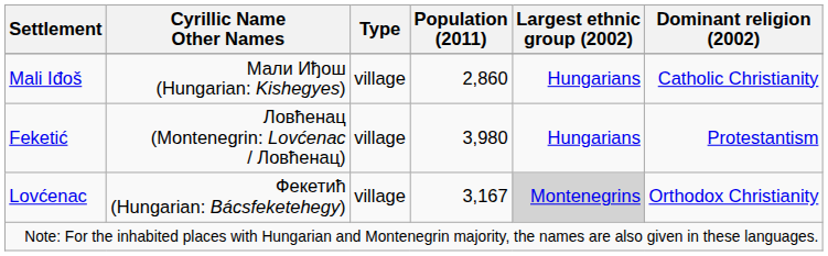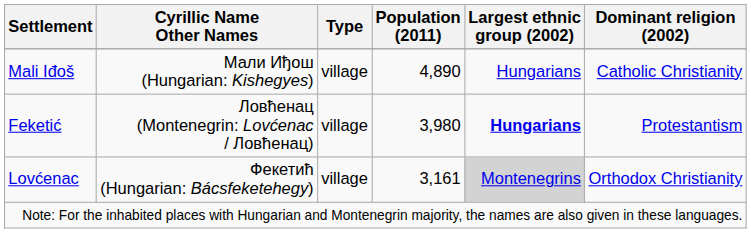 <table class="wikitable" style="text-align: right;">
 <tr bgcolor="#e0e0e0">
 <th rowspan="1">Settlement</th>
 <th colspan="1">Cyrillic Name<br>Other Names</th>
 <th colspan="1">Type</th>
 <th colspan="1">Population<br>(2011)</th>
 <th colspan="1">Largest ethnic<br>group (2002)</th>
 <th colspan="1">Dominant religion<br>(2002)</th>
 </tr>
 <tr bgcolor="#e0e0e0">
 </tr>
 <tr>
 <td align="left"><a href='#'>Mali Iđoš</a></td>
 <td>Мали Иђош<br>(Hungarian: <em>Kishegyes</em>)</td>
 <td>village</td>
-<td>2,860</td>
+<td>4,890</td>
 <td><a href='#'>Hungarians</a></td>
 <td><a href='#'>Catholic Christianity</a></td>
 </tr>
 <tr>
 <td align="left"><a href='#'>Feketić</a></td>
 <td>Ловћенац<br>(Montenegrin: <em>Lovćenac</em><br>/ Ловћенац)</td>
 <td>village</td>
 <td>3,980</td>
-<td><a href='#'>Hungarians</a></td>
+<td><strong><a href='#'>Hungarians</a></strong></td>
 <td><a href='#'>Protestantism</a></td>
 </tr>
 <tr>
 <td align="left"><a href='#'>Lovćenac</a></td>
 <td>Фекетић<br>(Hungarian: <em>Bácsfeketehegy</em>)</td>
 <td>village</td>
-<td>3,167</td>
+<td>3,161</td>
 <td style="background: lightgrey;"><a href='#'>Montenegrins</a></td>
 <td><a href='#'>Orthodox Christianity</a></td>
 </tr>
 <tr>
 <td colspan="19"><small>Note: For the inhabited places with Hungarian and Montenegrin majority, the names are also given in these languages.</small></td>
 </tr>
 </table>
